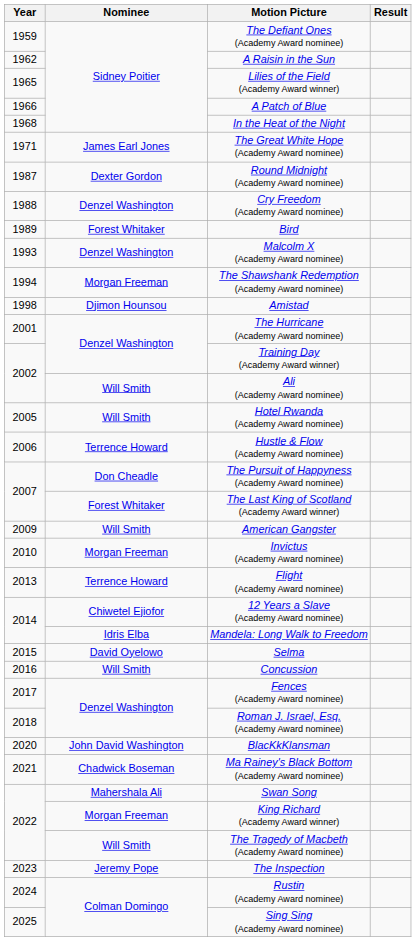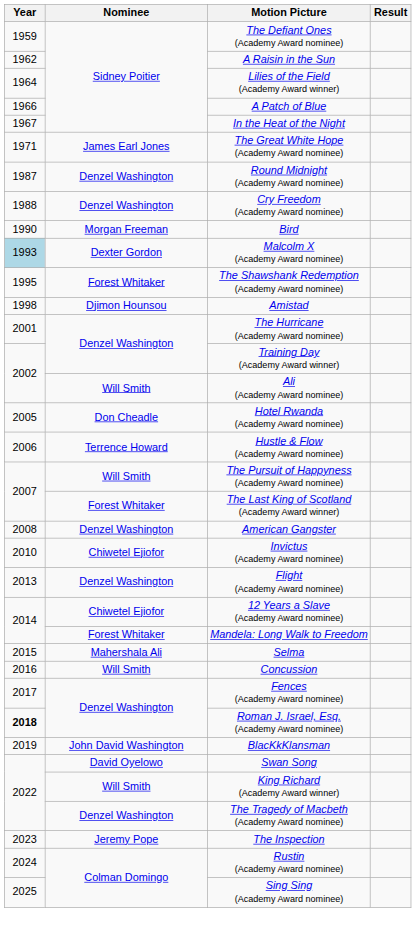 <table class="wikitable" style="text-align: center">
 <tr>
 <th style="width:10%;">Year</th>
 <th style="width:40%;">Nominee</th>
 <th style="width:40%;">Motion Picture</th>
 <th style="width:10%;">Result</th>
 </tr>
 <tr>
 <td>1959</td>
 <td rowspan="5"><a href='#'>Sidney Poitier</a></td>
 <td><em><a href='#'>The Defiant Ones</a></em><br><small>(Academy Award nominee)</small></td>
 <td></td>
 </tr>
 <tr>
 <td>1962</td>
 <td><em><a href='#'>A Raisin in the Sun</a></em></td>
 <td></td>
 </tr>
 <tr>
-<td>1965</td>
+<td>1964</td>
 <td><em><a href='#'>Lilies of the Field</a></em><br><small>(Academy Award winner)</small></td>
 <td></td>
 </tr>
 <tr>
 <td>1966</td>
 <td><em><a href='#'>A Patch of Blue</a></em></td>
 <td></td>
 </tr>
 <tr>
-<td>1968</td>
+<td>1967</td>
 <td><em><a href='#'>In the Heat of the Night</a></em></td>
 <td></td>
 </tr>
 <tr>
 <td>1971</td>
 <td><a href='#'>James Earl Jones</a></td>
 <td><em><a href='#'>The Great White Hope</a></em><br><small>(Academy Award nominee)</small></td>
 <td></td>
 </tr>
 <tr>
 <td>1987</td>
-<td><a href='#'>Dexter Gordon</a></td>
+<td><a href='#'>Denzel Washington</a></td>
 <td><em><a href='#'>Round Midnight</a></em><br><small>(Academy Award nominee)</small></td>
 <td></td>
 </tr>
 <tr>
 <td>1988</td>
 <td><a href='#'>Denzel Washington</a></td>
 <td><em><a href='#'>Cry Freedom</a></em><br><small>(Academy Award nominee)</small></td>
 <td></td>
 </tr>
 <tr>
-<td>1989</td>
-<td><a href='#'>Forest Whitaker</a></td>
+<td>1990</td>
+<td><a href='#'>Morgan Freeman</a></td>
 <td><em><a href='#'>Bird</a></em></td>
 <td></td>
 </tr>
 <tr>
-<td>1993</td>
-<td><a href='#'>Denzel Washington</a></td>
+<td style="background: lightblue;">1993</td>
+<td><a href='#'>Dexter Gordon</a></td>
 <td><em><a href='#'>Malcolm X</a></em><br><small>(Academy Award nominee)</small></td>
 <td></td>
 </tr>
 <tr>
-<td>1994</td>
-<td><a href='#'>Morgan Freeman</a></td>
+<td>1995</td>
+<td><a href='#'>Forest Whitaker</a></td>
 <td><em><a href='#'>The Shawshank Redemption</a></em><br><small>(Academy Award nominee)</small></td>
 <td></td>
 </tr>
 <tr>
 <td>1998</td>
 <td><a href='#'>Djimon Hounsou</a></td>
 <td><em><a href='#'>Amistad</a></em></td>
 <td></td>
 </tr>
 <tr>
 <td>2001</td>
 <td rowspan="2"><a href='#'>Denzel Washington</a></td>
 <td><em><a href='#'>The Hurricane</a></em><br><small>(Academy Award nominee)</small></td>
 <td></td>
 </tr>
 <tr>
 <td rowspan="2">2002</td>
 <td><em><a href='#'>Training Day</a></em><br><small>(Academy Award winner)</small></td>
 <td></td>
 </tr>
 <tr>
 <td><a href='#'>Will Smith</a></td>
 <td><em><a href='#'>Ali</a></em><br><small>(Academy Award nominee)</small></td>
 <td></td>
 </tr>
 <tr>
 <td>2005</td>
-<td><a href='#'>Will Smith</a></td>
+<td><a href='#'>Don Cheadle</a></td>
 <td><em><a href='#'>Hotel Rwanda</a></em><br><small>(Academy Award nominee)</small></td>
 <td></td>
 </tr>
 <tr>
 <td>2006</td>
 <td><a href='#'>Terrence Howard</a></td>
 <td><em><a href='#'>Hustle & Flow</a></em><br><small>(Academy Award nominee)</small></td>
 <td></td>
 </tr>
 <tr>
 <td rowspan="2">2007</td>
-<td><a href='#'>Don Cheadle</a></td>
+<td><a href='#'>Will Smith</a></td>
 <td><em><a href='#'>The Pursuit of Happyness</a></em><br><small>(Academy Award nominee)</small></td>
 <td></td>
 </tr>
 <tr>
 <td><a href='#'>Forest Whitaker</a></td>
 <td><em><a href='#'>The Last King of Scotland</a></em><br><small>(Academy Award winner)</small></td>
 <td></td>
 </tr>
 <tr>
-<td>2009</td>
-<td><a href='#'>Will Smith</a></td>
+<td>2008</td>
+<td><a href='#'>Denzel Washington</a></td>
 <td><em><a href='#'>American Gangster</a></em></td>
 <td></td>
 </tr>
 <tr>
 <td>2010</td>
-<td><a href='#'>Morgan Freeman</a></td>
+<td><a href='#'>Chiwetel Ejiofor</a></td>
 <td><em><a href='#'>Invictus</a></em><br><small>(Academy Award nominee)</small></td>
 <td></td>
 </tr>
 <tr>
 <td>2013</td>
-<td><a href='#'>Terrence Howard</a></td>
+<td><a href='#'>Denzel Washington</a></td>
 <td><em><a href='#'>Flight</a></em><br><small>(Academy Award nominee)</small></td>
 <td></td>
 </tr>
 <tr>
 <td rowspan="2">2014</td>
 <td><a href='#'>Chiwetel Ejiofor</a></td>
 <td><em><a href='#'>12 Years a Slave</a></em><br><small>(Academy Award nominee)</small></td>
 <td></td>
 </tr>
 <tr>
-<td><a href='#'>Idris Elba</a></td>
+<td><a href='#'>Forest Whitaker</a></td>
 <td><em><a href='#'>Mandela: Long Walk to Freedom</a></em></td>
 <td></td>
 </tr>
 <tr>
 <td>2015</td>
-<td><a href='#'>David Oyelowo</a></td>
+<td><a href='#'>Mahershala Ali</a></td>
 <td><em><a href='#'>Selma</a></em></td>
 <td></td>
 </tr>
 <tr>
 <td>2016</td>
 <td><a href='#'>Will Smith</a></td>
 <td><em><a href='#'>Concussion</a></em></td>
 <td></td>
 </tr>
 <tr>
 <td>2017</td>
 <td rowspan="2"><a href='#'>Denzel Washington</a></td>
 <td><em><a href='#'>Fences</a></em><br><small>(Academy Award nominee)</small></td>
 <td></td>
 </tr>
 <tr>
-<td>2018</td>
+<td><strong>2018</strong></td>
 <td><em><a href='#'>Roman J. Israel, Esq.</a></em><br><small>(Academy Award nominee)</small></td>
 <td></td>
 </tr>
 <tr>
-<td>2020</td>
+<td>2019</td>
 <td><a href='#'>John David Washington</a></td>
 <td><em><a href='#'>BlacKkKlansman</a></em></td>
 <td></td>
 </tr>
 <tr>
-<td>2021</td>
-<td><a href='#'>Chadwick Boseman</a></td>
-<td><em><a href='#'>Ma Rainey's Black Bottom</a></em><br><small>(Academy Award nominee)</small></td>
-<td></td>
-</tr>
-<tr>
 <td rowspan="3">2022</td>
-<td><a href='#'>Mahershala Ali</a></td>
+<td><a href='#'>David Oyelowo</a></td>
 <td><em><a href='#'>Swan Song</a></em></td>
 <td></td>
 </tr>
 <tr>
-<td><a href='#'>Morgan Freeman</a></td>
+<td><a href='#'>Will Smith</a></td>
 <td><em><a href='#'>King Richard</a></em><br><small>(Academy Award winner)</small></td>
 <td></td>
 </tr>
 <tr>
-<td><a href='#'>Will Smith</a></td>
+<td><a href='#'>Denzel Washington</a></td>
 <td><em><a href='#'>The Tragedy of Macbeth</a></em><br><small>(Academy Award nominee)</small></td>
 <td></td>
 </tr>
 <tr>
 <td>2023</td>
 <td><a href='#'>Jeremy Pope</a></td>
 <td><em><a href='#'>The Inspection</a></em></td>
 <td></td>
 </tr>
 <tr>
 <td>2024</td>
 <td rowspan="2"><a href='#'>Colman Domingo</a></td>
 <td><em><a href='#'>Rustin</a></em><br><small>(Academy Award nominee)</small></td>
 <td></td>
 </tr>
 <tr>
 <td>2025</td>
 <td><em><a href='#'>Sing Sing</a></em><br><small>(Academy Award nominee)</small></td>
 <td></td>
 </tr>
 </table>
